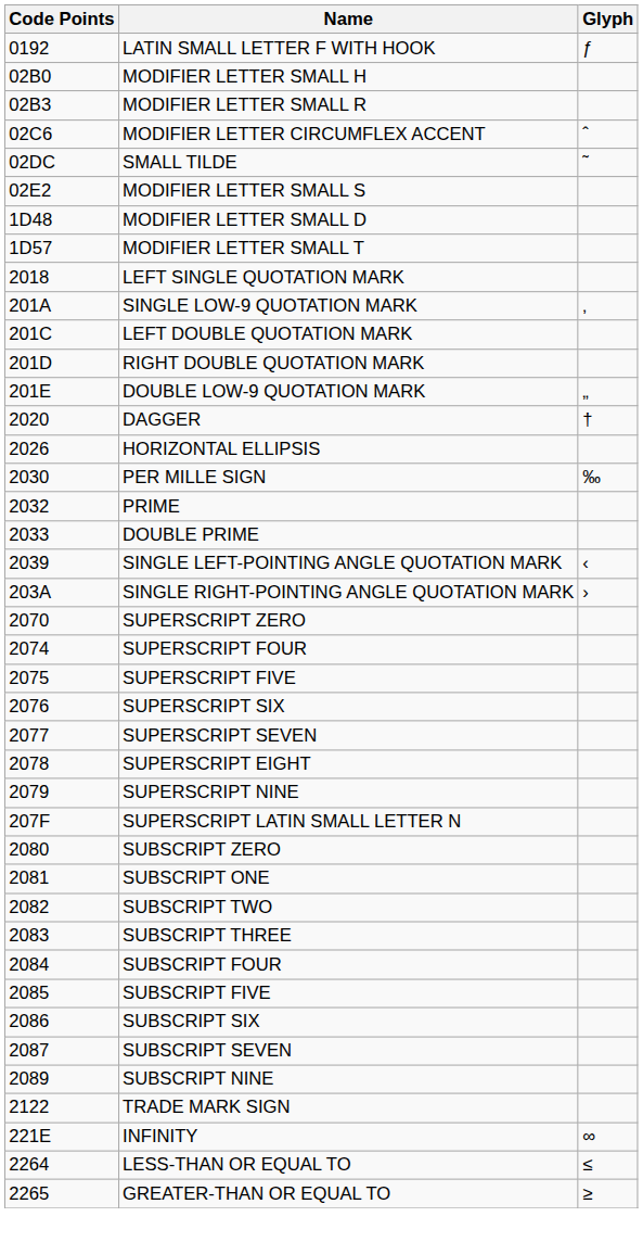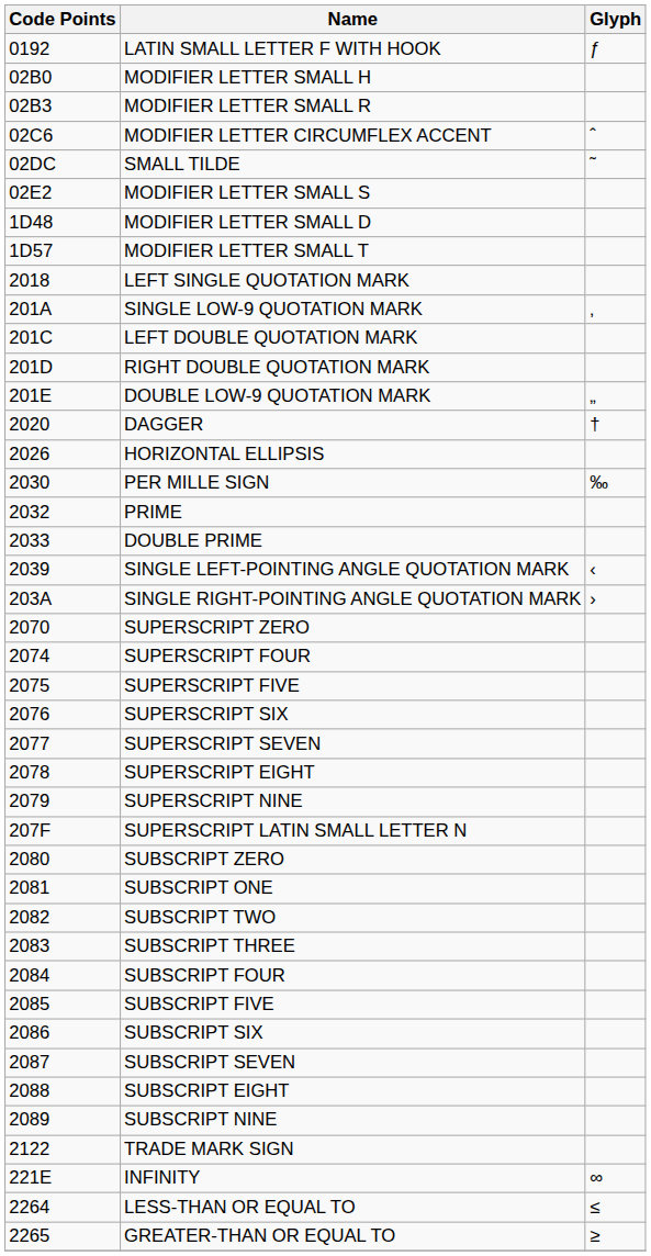 <table class="wikitable zebra mw-collapsible mw-collapsed">
 <tr>
 <th>Code Points</th>
 <th>Name</th>
 <th>Glyph</th>
 </tr>
 <tr>
 <td>0192</td>
 <td>LATIN SMALL LETTER F WITH HOOK</td>
 <td>ƒ</td>
 </tr>
 <tr>
 <td>02B0</td>
 <td>MODIFIER LETTER SMALL H</td>
 <td></td>
 </tr>
 <tr>
 <td>02B3</td>
 <td>MODIFIER LETTER SMALL R</td>
 <td></td>
 </tr>
 <tr>
 <td>02C6</td>
 <td>MODIFIER LETTER CIRCUMFLEX ACCENT</td>
 <td>ˆ</td>
 </tr>
 <tr>
 <td>02DC</td>
 <td>SMALL TILDE</td>
 <td>˜</td>
 </tr>
 <tr>
 <td>02E2</td>
 <td>MODIFIER LETTER SMALL S</td>
 <td></td>
 </tr>
 <tr>
 <td>1D48</td>
 <td>MODIFIER LETTER SMALL D</td>
 <td></td>
 </tr>
 <tr>
 <td>1D57</td>
 <td>MODIFIER LETTER SMALL T</td>
 <td></td>
 </tr>
 <tr>
 <td>2018</td>
 <td>LEFT SINGLE QUOTATION MARK</td>
 <td></td>
 </tr>
 <tr>
 <td>201A</td>
 <td>SINGLE LOW-9 QUOTATION MARK</td>
 <td>‚</td>
 </tr>
 <tr>
 <td>201C</td>
 <td>LEFT DOUBLE QUOTATION MARK</td>
 <td></td>
 </tr>
 <tr>
 <td>201D</td>
 <td>RIGHT DOUBLE QUOTATION MARK</td>
 <td></td>
 </tr>
 <tr>
 <td>201E</td>
 <td>DOUBLE LOW-9 QUOTATION MARK</td>
 <td>„</td>
 </tr>
 <tr>
 <td>2020</td>
 <td>DAGGER</td>
 <td>†</td>
 </tr>
 <tr>
 <td>2026</td>
 <td>HORIZONTAL ELLIPSIS</td>
 <td></td>
 </tr>
 <tr>
 <td>2030</td>
 <td>PER MILLE SIGN</td>
 <td>‰</td>
 </tr>
 <tr>
 <td>2032</td>
 <td>PRIME</td>
 <td></td>
 </tr>
 <tr>
 <td>2033</td>
 <td>DOUBLE PRIME</td>
 <td></td>
 </tr>
 <tr>
 <td>2039</td>
 <td>SINGLE LEFT-POINTING ANGLE QUOTATION MARK</td>
 <td>‹</td>
 </tr>
 <tr>
 <td>203A</td>
 <td>SINGLE RIGHT-POINTING ANGLE QUOTATION MARK</td>
 <td>›</td>
 </tr>
 <tr>
 <td>2070</td>
 <td>SUPERSCRIPT ZERO</td>
 <td></td>
 </tr>
 <tr>
 <td>2074</td>
 <td>SUPERSCRIPT FOUR</td>
 <td></td>
 </tr>
 <tr>
 <td>2075</td>
 <td>SUPERSCRIPT FIVE</td>
 <td></td>
 </tr>
 <tr>
 <td>2076</td>
 <td>SUPERSCRIPT SIX</td>
 <td></td>
 </tr>
 <tr>
 <td>2077</td>
 <td>SUPERSCRIPT SEVEN</td>
 <td></td>
 </tr>
 <tr>
 <td>2078</td>
 <td>SUPERSCRIPT EIGHT</td>
 <td></td>
 </tr>
 <tr>
 <td>2079</td>
 <td>SUPERSCRIPT NINE</td>
 <td></td>
 </tr>
 <tr>
 <td>207F</td>
 <td>SUPERSCRIPT LATIN SMALL LETTER N</td>
 <td></td>
 </tr>
 <tr>
 <td>2080</td>
 <td>SUBSCRIPT ZERO</td>
 <td></td>
 </tr>
 <tr>
 <td>2081</td>
 <td>SUBSCRIPT ONE</td>
 <td></td>
 </tr>
 <tr>
 <td>2082</td>
 <td>SUBSCRIPT TWO</td>
 <td></td>
 </tr>
 <tr>
 <td>2083</td>
 <td>SUBSCRIPT THREE</td>
 <td></td>
 </tr>
 <tr>
 <td>2084</td>
 <td>SUBSCRIPT FOUR</td>
 <td></td>
 </tr>
 <tr>
 <td>2085</td>
 <td>SUBSCRIPT FIVE</td>
 <td></td>
 </tr>
 <tr>
 <td>2086</td>
 <td>SUBSCRIPT SIX</td>
 <td></td>
 </tr>
 <tr>
 <td>2087</td>
 <td>SUBSCRIPT SEVEN</td>
 <td></td>
 </tr>
 <tr>
+<td>2088</td>
+<td>SUBSCRIPT EIGHT</td>
+<td></td>
+</tr>
+<tr>
 <td>2089</td>
 <td>SUBSCRIPT NINE</td>
 <td></td>
 </tr>
 <tr>
 <td>2122</td>
 <td>TRADE MARK SIGN</td>
 <td></td>
 </tr>
 <tr>
 <td>221E</td>
 <td>INFINITY</td>
 <td>∞</td>
 </tr>
 <tr>
 <td>2264</td>
 <td>LESS-THAN OR EQUAL TO</td>
 <td>≤</td>
 </tr>
 <tr>
 <td>2265</td>
 <td>GREATER-THAN OR EQUAL TO</td>
 <td>≥</td>
 </tr>
 <tr>
 </tr>
 <tr>
 </tr>
 </table>
